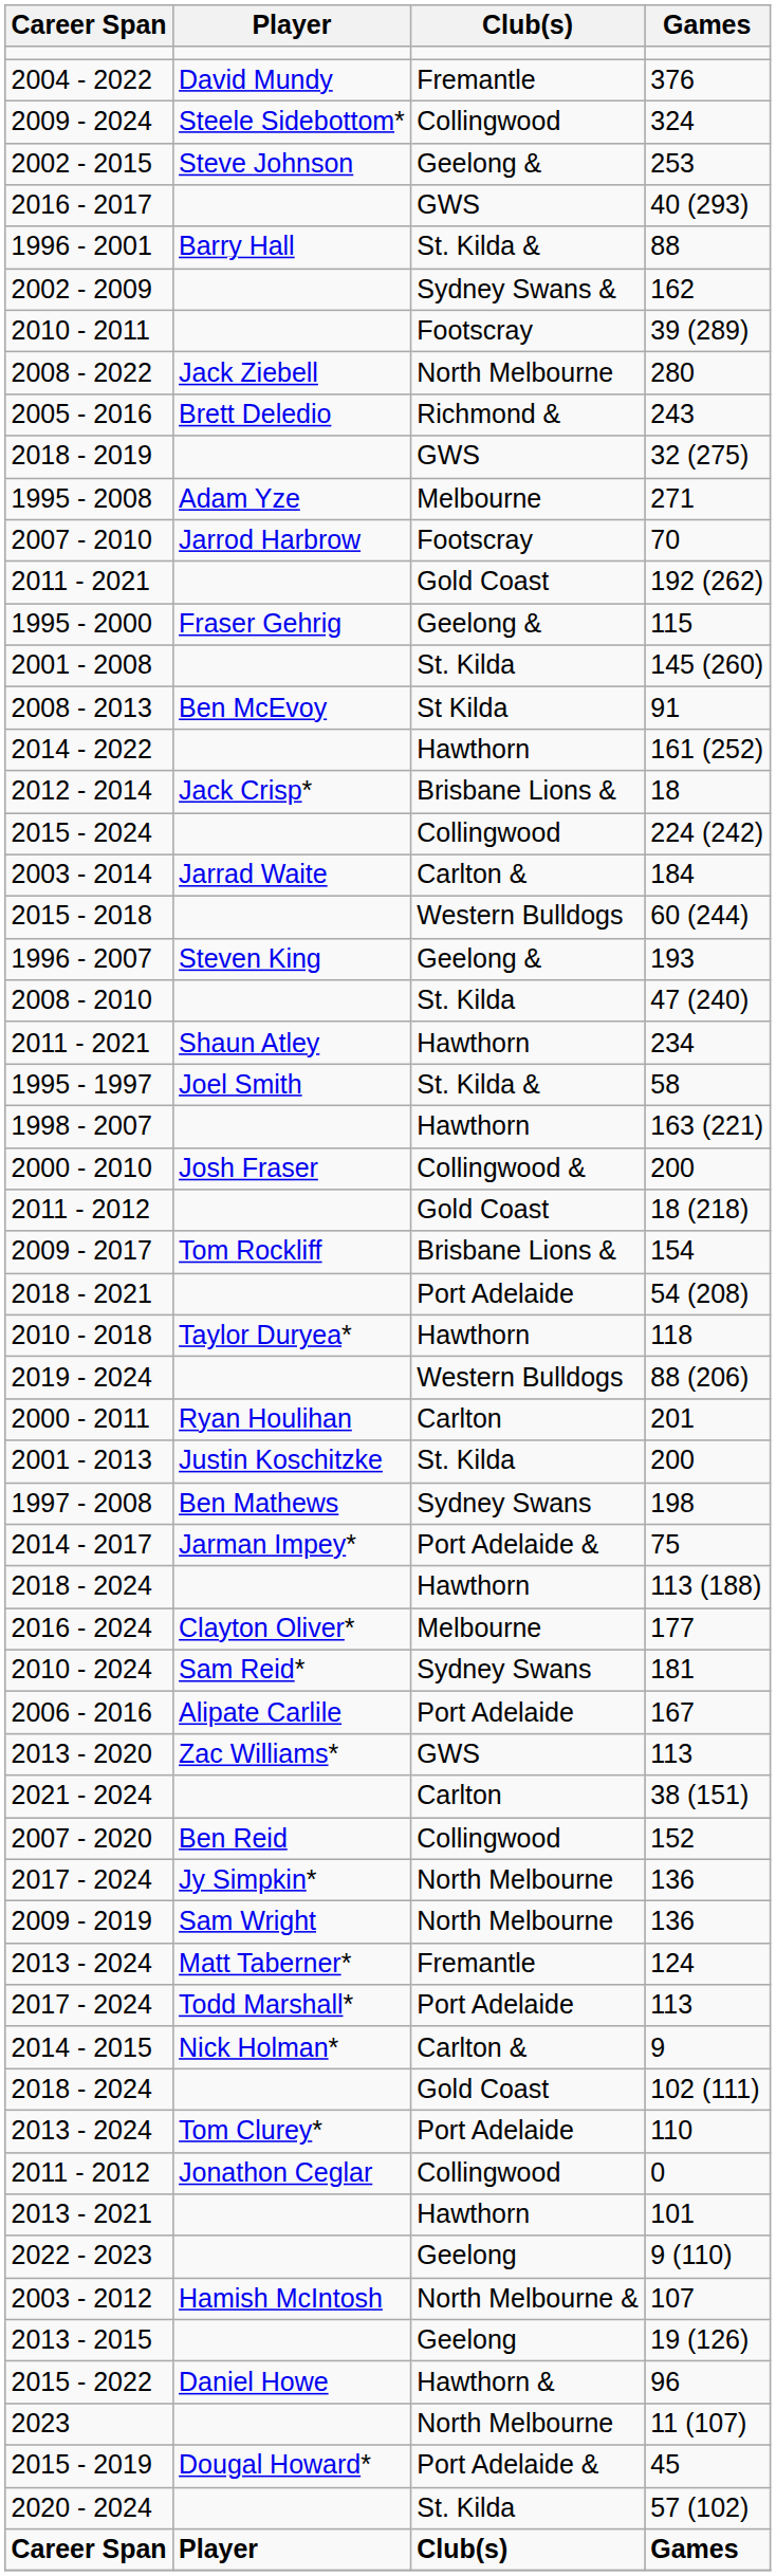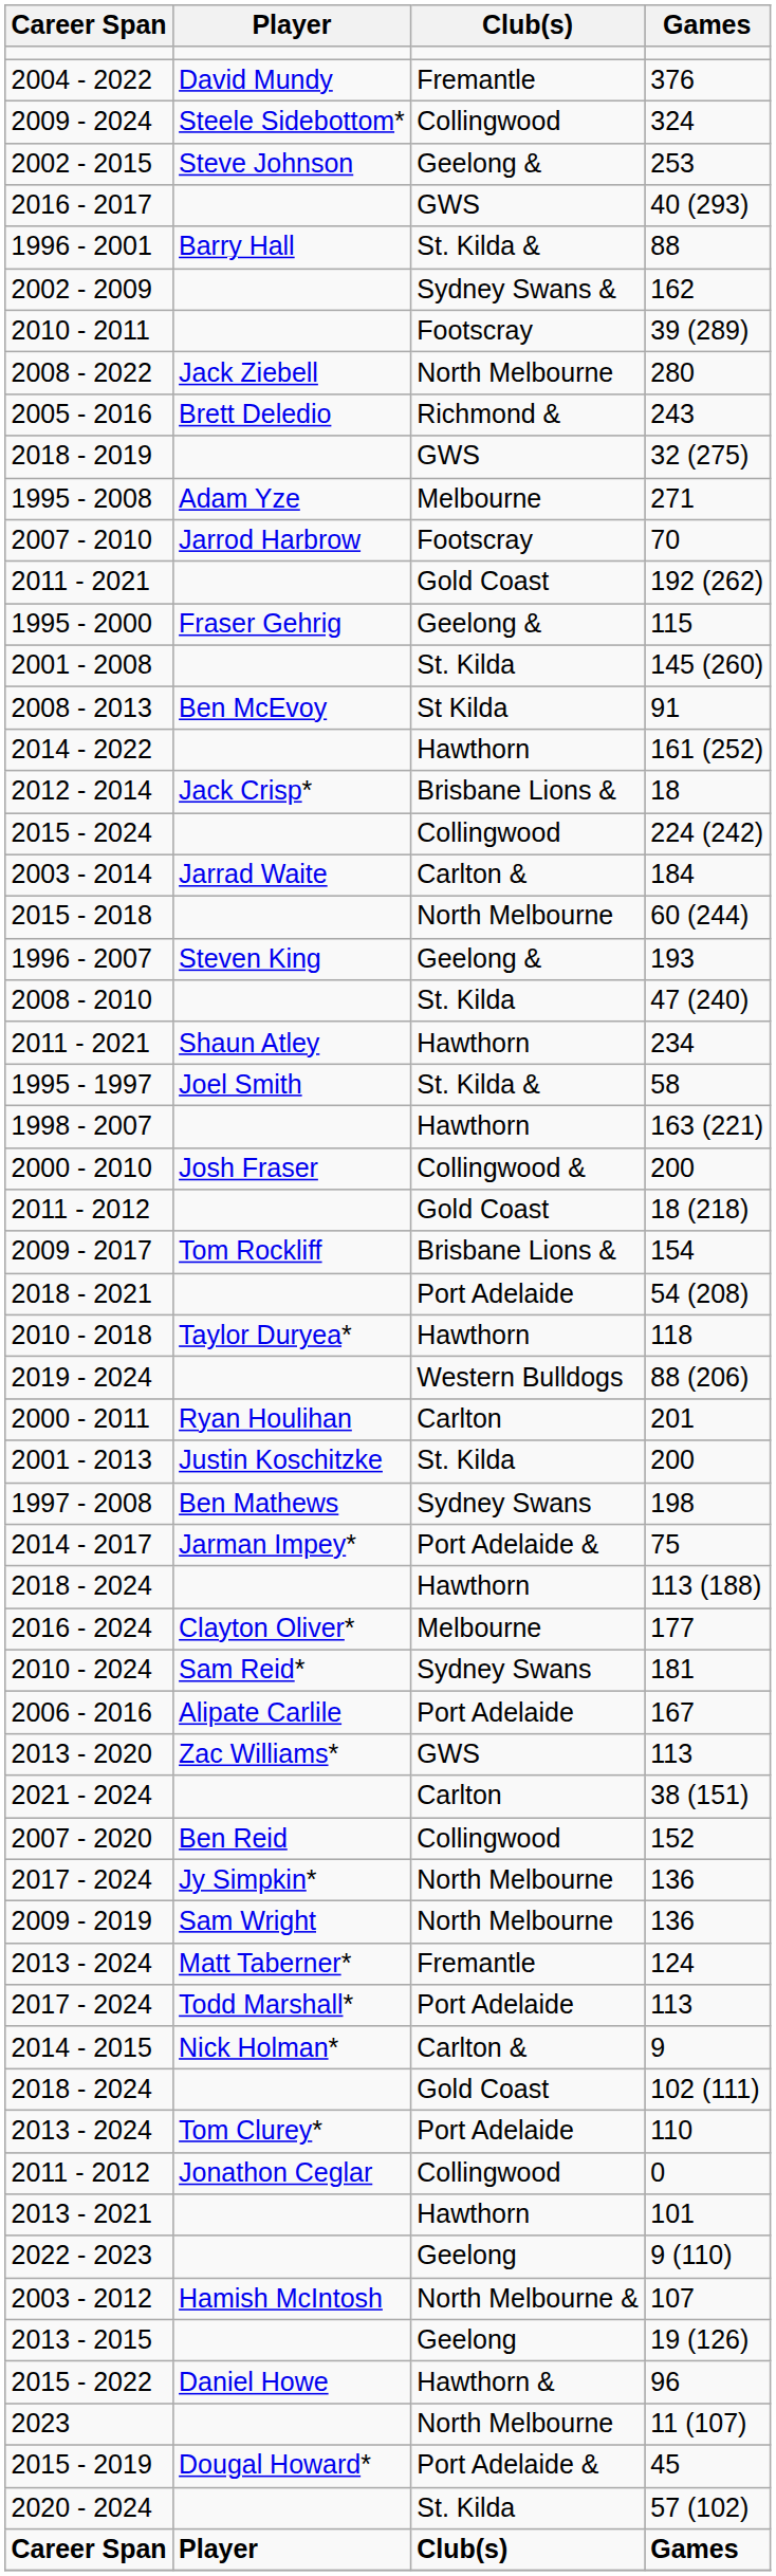 <table class="wikitable collapsible collapsed">
 <tr>
 <th><strong>Career Span</strong></th>
 <th><strong>Player</strong></th>
 <th><strong>Club(s)</strong></th>
 <th><span>Games</span></th>
 </tr>
 <tr>
 <td></td>
 <td></td>
 <td></td>
 <td></td>
 </tr>
 <tr>
 <td>2004 - 2022</td>
 <td><a href='#'>David Mundy</a></td>
 <td>Fremantle</td>
 <td>376</td>
 </tr>
 <tr>
 <td>2009 - 2024</td>
 <td><a href='#'>Steele Sidebottom</a>*</td>
 <td>Collingwood</td>
 <td>324</td>
 </tr>
 <tr>
 <td>2002 - 2015</td>
 <td><a href='#'>Steve Johnson</a></td>
 <td>Geelong &</td>
 <td>253</td>
 </tr>
 <tr>
 <td>2016 - 2017</td>
 <td></td>
 <td>GWS</td>
 <td>40 (293)</td>
 </tr>
 <tr>
 <td>1996 - 2001</td>
 <td><a href='#'>Barry Hall</a></td>
 <td>St. Kilda &</td>
 <td>88</td>
 </tr>
 <tr>
 <td>2002 - 2009</td>
 <td></td>
 <td>Sydney Swans &</td>
 <td>162</td>
 </tr>
 <tr>
 <td>2010 - 2011</td>
 <td></td>
 <td>Footscray</td>
 <td>39 (289)</td>
 </tr>
 <tr>
 <td>2008 - 2022</td>
 <td><a href='#'>Jack Ziebell</a></td>
 <td>North Melbourne</td>
 <td>280</td>
 </tr>
 <tr>
 <td>2005 - 2016</td>
 <td><a href='#'>Brett Deledio</a></td>
 <td>Richmond &</td>
 <td>243</td>
 </tr>
 <tr>
 <td>2018 - 2019</td>
 <td></td>
 <td>GWS</td>
 <td>32 (275)</td>
 </tr>
 <tr>
 <td>1995 - 2008</td>
 <td><a href='#'>Adam Yze</a></td>
 <td>Melbourne</td>
 <td>271</td>
 </tr>
 <tr>
 <td>2007 - 2010</td>
 <td><a href='#'>Jarrod Harbrow</a></td>
 <td>Footscray</td>
 <td>70</td>
 </tr>
 <tr>
 <td>2011 - 2021</td>
 <td></td>
 <td>Gold Coast</td>
 <td>192 (262)</td>
 </tr>
 <tr>
 <td>1995 - 2000</td>
 <td><a href='#'>Fraser Gehrig</a></td>
 <td>Geelong &</td>
 <td>115</td>
 </tr>
 <tr>
 <td>2001 - 2008</td>
 <td></td>
 <td>St. Kilda</td>
 <td>145 (260)</td>
 </tr>
 <tr>
 <td>2008 - 2013</td>
 <td><a href='#'>Ben McEvoy</a></td>
 <td>St Kilda</td>
 <td>91</td>
 </tr>
 <tr>
 <td>2014 - 2022</td>
 <td></td>
 <td>Hawthorn</td>
 <td>161 (252)</td>
 </tr>
 <tr>
 <td>2012 - 2014</td>
 <td><a href='#'>Jack Crisp</a>*</td>
 <td>Brisbane Lions &</td>
 <td>18</td>
 </tr>
 <tr>
 <td>2015 - 2024</td>
 <td></td>
 <td>Collingwood</td>
 <td>224 (242)</td>
 </tr>
 <tr>
 <td>2003 - 2014</td>
 <td><a href='#'>Jarrad Waite</a></td>
 <td>Carlton &</td>
 <td>184</td>
 </tr>
 <tr>
 <td>2015 - 2018</td>
 <td></td>
-<td>Western Bulldogs</td>
+<td>North Melbourne</td>
 <td>60 (244)</td>
 </tr>
 <tr>
 <td>1996 - 2007</td>
 <td><a href='#'>Steven King</a></td>
 <td>Geelong &</td>
 <td>193</td>
 </tr>
 <tr>
 <td>2008 - 2010</td>
 <td></td>
 <td>St. Kilda</td>
 <td>47 (240)</td>
 </tr>
 <tr>
 <td>2011 - 2021</td>
 <td><a href='#'>Shaun Atley</a></td>
 <td>Hawthorn</td>
 <td>234</td>
 </tr>
 <tr>
 <td>1995 - 1997</td>
 <td><a href='#'>Joel Smith</a></td>
 <td>St. Kilda &</td>
 <td>58</td>
 </tr>
 <tr>
 <td>1998 - 2007</td>
 <td></td>
 <td>Hawthorn</td>
 <td>163 (221)</td>
 </tr>
 <tr>
 <td>2000 - 2010</td>
 <td><a href='#'>Josh Fraser</a></td>
 <td>Collingwood &</td>
 <td>200</td>
 </tr>
 <tr>
 <td>2011 - 2012</td>
 <td></td>
 <td>Gold Coast</td>
 <td>18 (218)</td>
 </tr>
 <tr>
 <td>2009 - 2017</td>
 <td><a href='#'>Tom Rockliff</a></td>
 <td>Brisbane Lions &</td>
 <td>154</td>
 </tr>
 <tr>
 <td>2018 - 2021</td>
 <td></td>
 <td>Port Adelaide</td>
 <td>54 (208)</td>
 </tr>
 <tr>
 <td>2010 - 2018</td>
 <td><a href='#'>Taylor Duryea</a>*</td>
 <td>Hawthorn</td>
 <td>118</td>
 </tr>
 <tr>
 <td>2019 - 2024</td>
 <td></td>
 <td>Western Bulldogs</td>
 <td>88 (206)</td>
 </tr>
 <tr>
 <td>2000 - 2011</td>
 <td><a href='#'>Ryan Houlihan</a></td>
 <td>Carlton</td>
 <td>201</td>
 </tr>
 <tr>
 <td>2001 - 2013</td>
 <td><a href='#'>Justin Koschitzke</a></td>
 <td>St. Kilda</td>
 <td>200</td>
 </tr>
 <tr>
 <td>1997 - 2008</td>
 <td><a href='#'>Ben Mathews</a></td>
 <td>Sydney Swans</td>
 <td>198</td>
 </tr>
 <tr>
 <td>2014 - 2017</td>
 <td><a href='#'>Jarman Impey</a>*</td>
 <td>Port Adelaide &</td>
 <td>75</td>
 </tr>
 <tr>
 <td>2018 - 2024</td>
 <td></td>
 <td>Hawthorn</td>
 <td>113 (188)</td>
 </tr>
 <tr>
 <td>2016 - 2024</td>
 <td><a href='#'>Clayton Oliver</a>*</td>
 <td>Melbourne</td>
 <td>177</td>
 </tr>
 <tr>
 <td>2010 - 2024</td>
 <td><a href='#'>Sam Reid</a>*</td>
 <td>Sydney Swans</td>
 <td>181</td>
 </tr>
 <tr>
 <td>2006 - 2016</td>
 <td><a href='#'>Alipate Carlile</a></td>
 <td>Port Adelaide</td>
 <td>167</td>
 </tr>
 <tr>
 <td>2013 - 2020</td>
 <td><a href='#'>Zac Williams</a>*</td>
 <td>GWS</td>
 <td>113</td>
 </tr>
 <tr>
 <td>2021 - 2024</td>
 <td></td>
 <td>Carlton</td>
 <td>38 (151)</td>
 </tr>
 <tr>
 <td>2007 - 2020</td>
 <td><a href='#'>Ben Reid</a></td>
 <td>Collingwood</td>
 <td>152</td>
 </tr>
 <tr>
 <td>2017 - 2024</td>
 <td><a href='#'>Jy Simpkin</a>*</td>
 <td>North Melbourne</td>
 <td>136</td>
 </tr>
 <tr>
 <td>2009 - 2019</td>
 <td><a href='#'>Sam Wright</a></td>
 <td>North Melbourne</td>
 <td>136</td>
 </tr>
 <tr>
 <td>2013 - 2024</td>
 <td><a href='#'>Matt Taberner</a>*</td>
 <td>Fremantle</td>
 <td>124</td>
 </tr>
 <tr>
 <td>2017 - 2024</td>
 <td><a href='#'>Todd Marshall</a>*</td>
 <td>Port Adelaide</td>
 <td>113</td>
 </tr>
 <tr>
 <td>2014 - 2015</td>
 <td><a href='#'>Nick Holman</a>*</td>
 <td>Carlton &</td>
 <td>9</td>
 </tr>
 <tr>
 <td>2018 - 2024</td>
 <td></td>
 <td>Gold Coast</td>
 <td>102 (111)</td>
 </tr>
 <tr>
 <td>2013 - 2024</td>
 <td><a href='#'>Tom Clurey</a>*</td>
 <td>Port Adelaide</td>
 <td>110</td>
 </tr>
 <tr>
 <td>2011 - 2012</td>
 <td><a href='#'>Jonathon Ceglar</a></td>
 <td>Collingwood</td>
 <td>0</td>
 </tr>
 <tr>
 <td>2013 - 2021</td>
 <td></td>
 <td>Hawthorn</td>
 <td>101</td>
 </tr>
 <tr>
 <td>2022 - 2023</td>
 <td></td>
 <td>Geelong</td>
 <td>9 (110)</td>
 </tr>
 <tr>
 <td>2003 - 2012</td>
 <td><a href='#'>Hamish McIntosh</a></td>
 <td>North Melbourne &</td>
 <td>107</td>
 </tr>
 <tr>
 <td>2013 - 2015</td>
 <td></td>
 <td>Geelong</td>
 <td>19 (126)</td>
 </tr>
 <tr>
 <td>2015 - 2022</td>
 <td><a href='#'>Daniel Howe</a></td>
 <td>Hawthorn &</td>
 <td>96</td>
 </tr>
 <tr>
 <td>2023</td>
 <td></td>
 <td>North Melbourne</td>
 <td>11 (107)</td>
 </tr>
 <tr>
 <td>2015 - 2019</td>
 <td><a href='#'>Dougal Howard</a>*</td>
 <td>Port Adelaide &</td>
 <td>45</td>
 </tr>
 <tr>
 <td>2020 - 2024</td>
 <td></td>
 <td>St. Kilda</td>
 <td>57 (102)</td>
 </tr>
 <tr>
 <td><strong>Career Span</strong></td>
 <td><strong>Player</strong></td>
 <td><strong>Club(s)</strong></td>
 <td><span><strong>Games</strong></span></td>
 </tr>
 <tr>
 </tr>
 </table>
